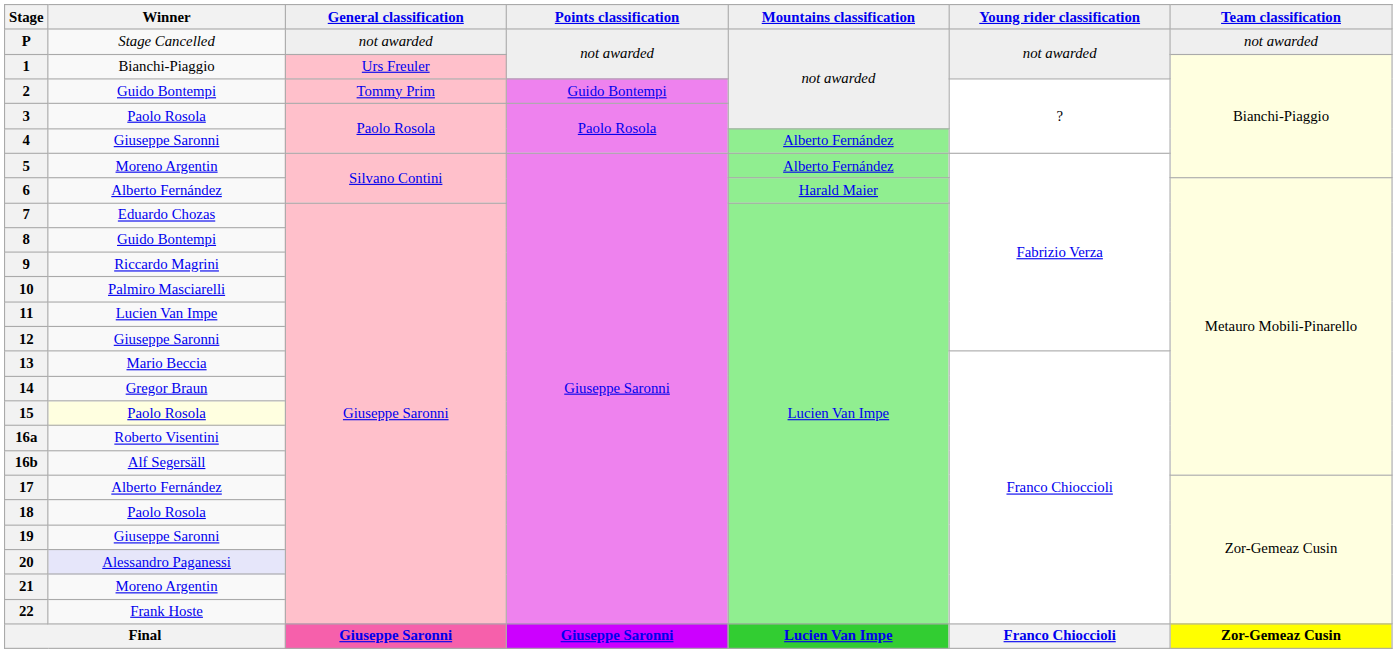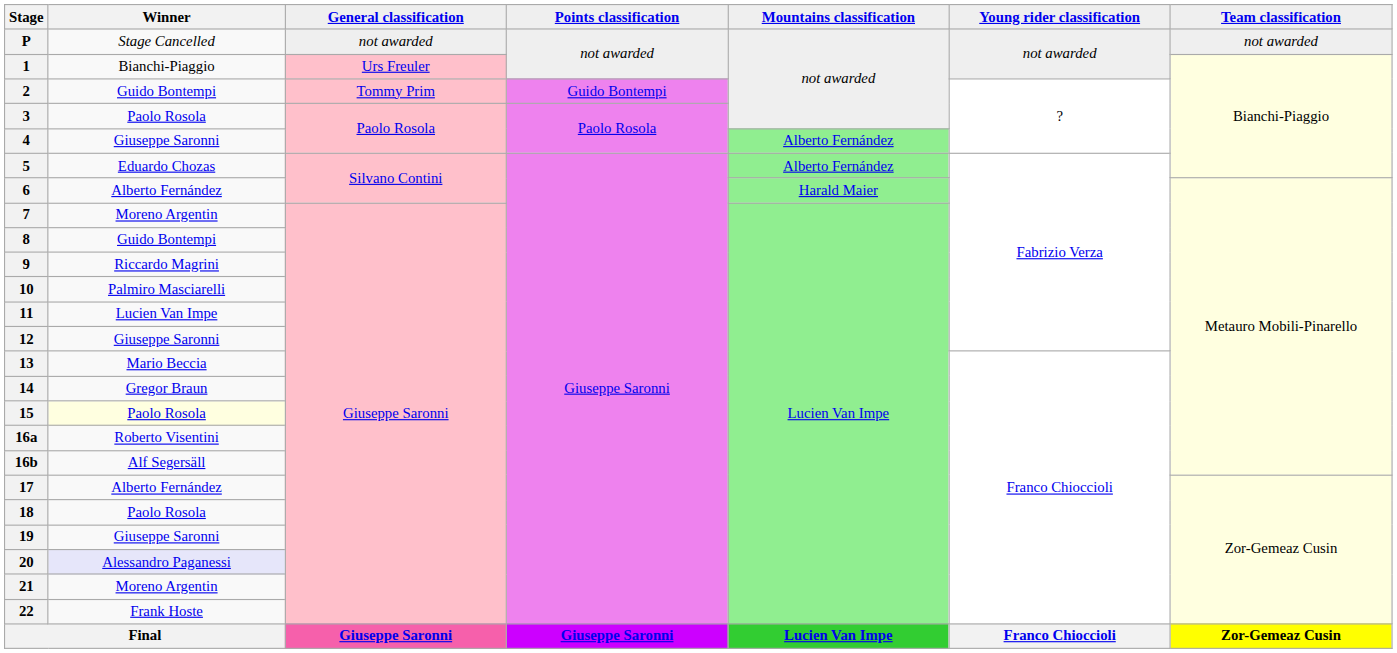 <table class="wikitable" style="text-align: center; font-size:smaller;">
 <tr style="background:#efefef;">
 <th style="width:1%;">Stage</th>
 <th style="width:15%;">Winner</th>
 <th style="background:#efefef; width:14%;"><a href='#'>General classification</a><br></th>
 <th style="background:#efefef; width:14%;"><a href='#'>Points classification</a><br></th>
 <th style="background:#efefef; width:14%;"><a href='#'>Mountains classification</a><br></th>
 <th style="background:#efefef; width:14%;"><a href='#'>Young rider classification</a><br></th>
 <th style="background:#efefef; width:14%;"><a href='#'>Team classification</a></th>
 </tr>
 <tr>
 <th>P</th>
 <td><em>Stage Cancelled</em></td>
 <td style="background:#EFEFEF;"><em>not awarded</em></td>
 <td style="background:#EFEFEF;" rowspan="2"><em>not awarded</em></td>
 <td style="background:#EFEFEF;" rowspan="4"><em>not awarded</em></td>
 <td style="background:#EFEFEF;" rowspan="2"><em>not awarded</em></td>
 <td style="background:#EFEFEF;"><em>not awarded</em></td>
 </tr>
 <tr>
 <th>1</th>
 <td>Bianchi-Piaggio</td>
 <td style="background:pink;" rowspan="1"><a href='#'>Urs Freuler</a></td>
 <td style="background:lightyellow;" rowspan="5">Bianchi-Piaggio</td>
 </tr>
 <tr>
 <th>2</th>
 <td><a href='#'>Guido Bontempi</a></td>
 <td style="background:pink;" rowspan="1"><a href='#'>Tommy Prim</a></td>
 <td style="background:violet;" rowspan="1"><a href='#'>Guido Bontempi</a></td>
 <td style="background:white;" rowspan="3">?</td>
 </tr>
 <tr>
 <th>3</th>
 <td><a href='#'>Paolo Rosola</a></td>
 <td style="background:pink;" rowspan="2"><a href='#'>Paolo Rosola</a></td>
 <td style="background:violet;" rowspan="2"><a href='#'>Paolo Rosola</a></td>
 </tr>
 <tr>
 <th>4</th>
 <td><a href='#'>Giuseppe Saronni</a></td>
 <td style="background:lightgreen;" rowspan="1"><a href='#'>Alberto Fernández</a></td>
 </tr>
 <tr>
 <th>5</th>
-<td><a href='#'>Moreno Argentin</a></td>
+<td><a href='#'>Eduardo Chozas</a></td>
 <td style="background:pink;" rowspan="2"><a href='#'>Silvano Contini</a></td>
 <td style="background:violet;" rowspan="19"><a href='#'>Giuseppe Saronni</a></td>
 <td style="background:lightgreen;" rowspan="1"><a href='#'>Alberto Fernández</a></td>
 <td style="background:white;" rowspan="8"><a href='#'>Fabrizio Verza</a></td>
 </tr>
 <tr>
 <th>6</th>
 <td><a href='#'>Alberto Fernández</a></td>
 <td style="background:lightgreen;" rowspan="1"><a href='#'>Harald Maier</a></td>
 <td style="background:lightyellow;" rowspan="12">Metauro Mobili-Pinarello</td>
 </tr>
 <tr>
 <th>7</th>
-<td><a href='#'>Eduardo Chozas</a></td>
+<td><a href='#'>Moreno Argentin</a></td>
 <td style="background:pink;" rowspan="17"><a href='#'>Giuseppe Saronni</a></td>
 <td style="background:lightgreen;" rowspan="17"><a href='#'>Lucien Van Impe</a></td>
 </tr>
 <tr>
 <th>8</th>
 <td><a href='#'>Guido Bontempi</a></td>
 </tr>
 <tr>
 <th>9</th>
 <td><a href='#'>Riccardo Magrini</a></td>
 </tr>
 <tr>
 <th>10</th>
 <td><a href='#'>Palmiro Masciarelli</a></td>
 </tr>
 <tr>
 <th>11</th>
 <td><a href='#'>Lucien Van Impe</a></td>
 </tr>
 <tr>
 <th>12</th>
 <td><a href='#'>Giuseppe Saronni</a></td>
 </tr>
 <tr>
 <th>13</th>
 <td><a href='#'>Mario Beccia</a></td>
 <td style="background:white;" rowspan="11"><a href='#'>Franco Chioccioli</a></td>
 </tr>
 <tr>
 <th>14</th>
 <td><a href='#'>Gregor Braun</a></td>
 </tr>
 <tr>
 <th>15</th>
 <td style="background: lightyellow;"><a href='#'>Paolo Rosola</a></td>
 </tr>
 <tr>
 <th>16a</th>
 <td><a href='#'>Roberto Visentini</a></td>
 </tr>
 <tr>
 <th>16b</th>
 <td><a href='#'>Alf Segersäll</a></td>
 </tr>
 <tr>
 <th>17</th>
 <td><a href='#'>Alberto Fernández</a></td>
 <td style="background:lightyellow;" rowspan="6">Zor-Gemeaz Cusin</td>
 </tr>
 <tr>
 <th>18</th>
 <td><a href='#'>Paolo Rosola</a></td>
 </tr>
 <tr>
 <th>19</th>
 <td><a href='#'>Giuseppe Saronni</a></td>
 </tr>
 <tr>
 <th>20</th>
 <td style="background: lavender;"><a href='#'>Alessandro Paganessi</a></td>
 </tr>
 <tr>
 <th>21</th>
 <td><a href='#'>Moreno Argentin</a></td>
 </tr>
 <tr>
 <th>22</th>
 <td><a href='#'>Frank Hoste</a></td>
 </tr>
 <tr>
 <th colspan=2><strong>Final</strong></th>
 <th style="background:#F660AB;"><strong><a href='#'>Giuseppe Saronni</a></strong></th>
 <th style="background:#c0f;"><strong><a href='#'>Giuseppe Saronni</a></strong></th>
 <th style="background:#32CD32;"><strong><a href='#'>Lucien Van Impe</a></strong></th>
 <th style="background:offwhite;"><strong><a href='#'>Franco Chioccioli</a></strong></th>
 <th style="background:yellow;"><strong>Zor-Gemeaz Cusin</strong></th>
 </tr>
 </table>
